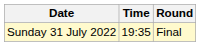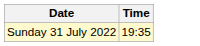 <table class="wikitable">
 <tr>
 <th>Date</th>
 <th>Time</th>
-<th>Round</th>
 </tr>
 <tr>
 <td style=background:lemonchiffon>Sunday 31 July 2022</td>
 <td style=background:lemonchiffon>19:35</td>
-<td style=background:lemonchiffon>Final</td>
 </tr>
 </table>
